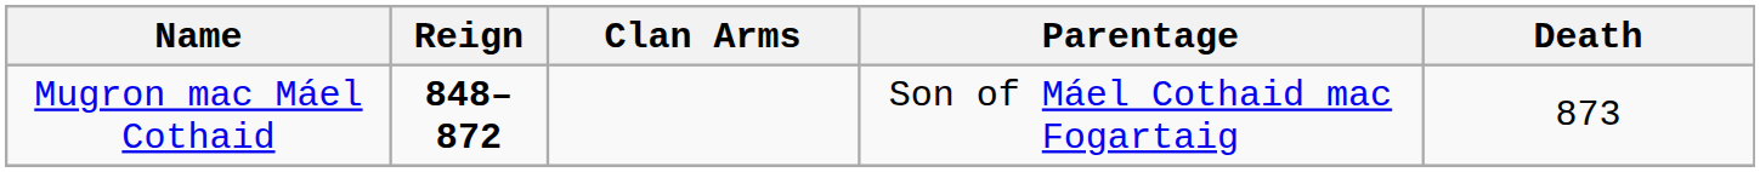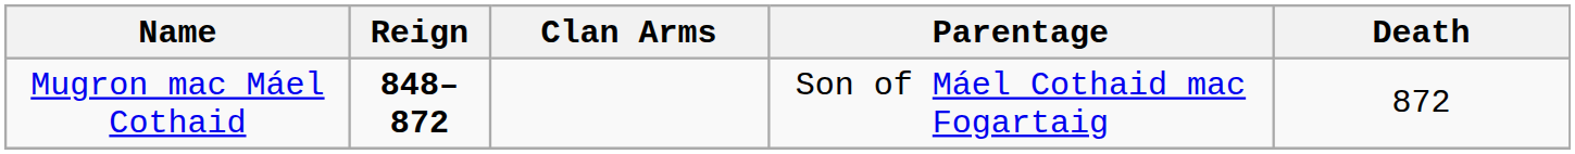 <table style="text-align:center; width:100%" class="wikitable">
 <tr>
 <th style="width:22%">Name</th>
 <th>Reign</th>
 <th style="width:105px">Clan Arms</th>
 <th>Parentage</th>
 <th style="width:19%">Death</th>
 </tr>
 <tr>
 <td><a href='#'>Mugron mac Máel Cothaid</a></td>
 <td><strong>848–872</strong></td>
 <td></td>
 <td>Son of <a href='#'>Máel Cothaid mac Fogartaig</a></td>
-<td>873</td>
+<td>872</td>
 </tr>
 <tr>
 </tr>
 </table>
